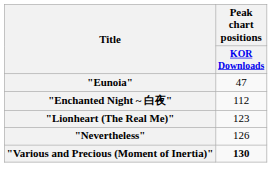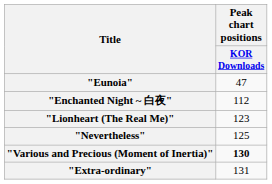 <table class="wikitable plainrowheaders" style="text-align:center">
 <tr>
 <th rowspan="2" scope="col">Title</th>
 <th colspan="1" scope="col">Peak chart positions</th>
 </tr>
 <tr>
 <th scope="col" style="font-size:90%; width:2.5em"><a href='#'>KOR Downloads</a></th>
 </tr>
 <tr>
 <th scope="row">"Eunoia"</th>
 <td>47</td>
 </tr>
 <tr>
 <th scope="row">"Enchanted Night ~ 白夜"</th>
 <td>112</td>
 </tr>
 <tr>
 <th scope="row">"Lionheart (The Real Me)"</th>
 <td>123</td>
 </tr>
 <tr>
 <th scope="row">"Nevertheless"</th>
-<td>126</td>
+<td>125</td>
 </tr>
 <tr>
 <th scope="row">"Various and Precious (Moment of Inertia)"</th>
 <td><strong>130</strong></td>
 </tr>
+<tr>
+<th scope="row">"Extra-ordinary"</th>
+<td>131</td>
+</tr>
 </table>
